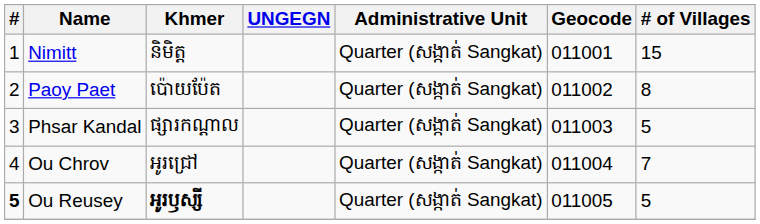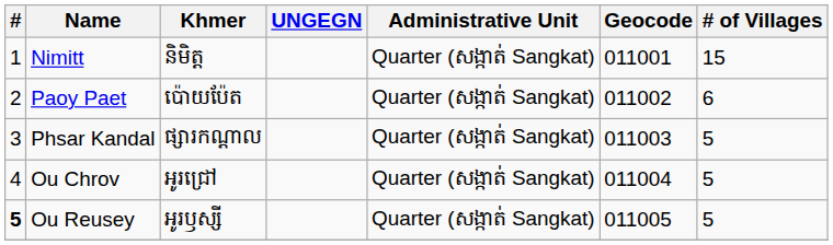 <table class="wikitable sortable">
 <tr>
 <th>#</th>
 <th>Name</th>
 <th>Khmer</th>
 <th><a href='#'>UNGEGN</a></th>
 <th>Administrative Unit</th>
 <th>Geocode</th>
 <th># of Villages</th>
 </tr>
 <tr>
 <td>1</td>
 <td><a href='#'>Nimitt</a></td>
 <td>និមិត្ដ</td>
 <td></td>
 <td>Quarter (សង្កាត់ Sangkat)</td>
 <td>011001</td>
 <td>15</td>
 </tr>
 <tr>
 <td>2</td>
 <td><a href='#'>Paoy Paet</a></td>
 <td>ប៉ោយប៉ែត</td>
 <td></td>
 <td>Quarter (សង្កាត់ Sangkat)</td>
 <td>011002</td>
-<td>8</td>
+<td>6</td>
 </tr>
 <tr>
 <td>3</td>
 <td>Phsar Kandal</td>
 <td>ផ្សារកណ្តាល</td>
 <td></td>
 <td>Quarter (សង្កាត់ Sangkat)</td>
 <td>011003</td>
 <td>5</td>
 </tr>
 <tr>
 <td>4</td>
 <td>Ou Chrov</td>
 <td>អូរជ្រៅ</td>
 <td></td>
 <td>Quarter (សង្កាត់ Sangkat)</td>
 <td>011004</td>
-<td>7</td>
+<td>5</td>
 </tr>
 <tr>
 <td><strong>5</strong></td>
 <td>Ou Reusey</td>
-<td><strong>អូរឫស្សី</strong></td>
+<td>អូរឫស្សី</td>
 <td></td>
 <td>Quarter (សង្កាត់ Sangkat)</td>
 <td>011005</td>
 <td>5</td>
 </tr>
 <tr>
 </tr>
 </table>
